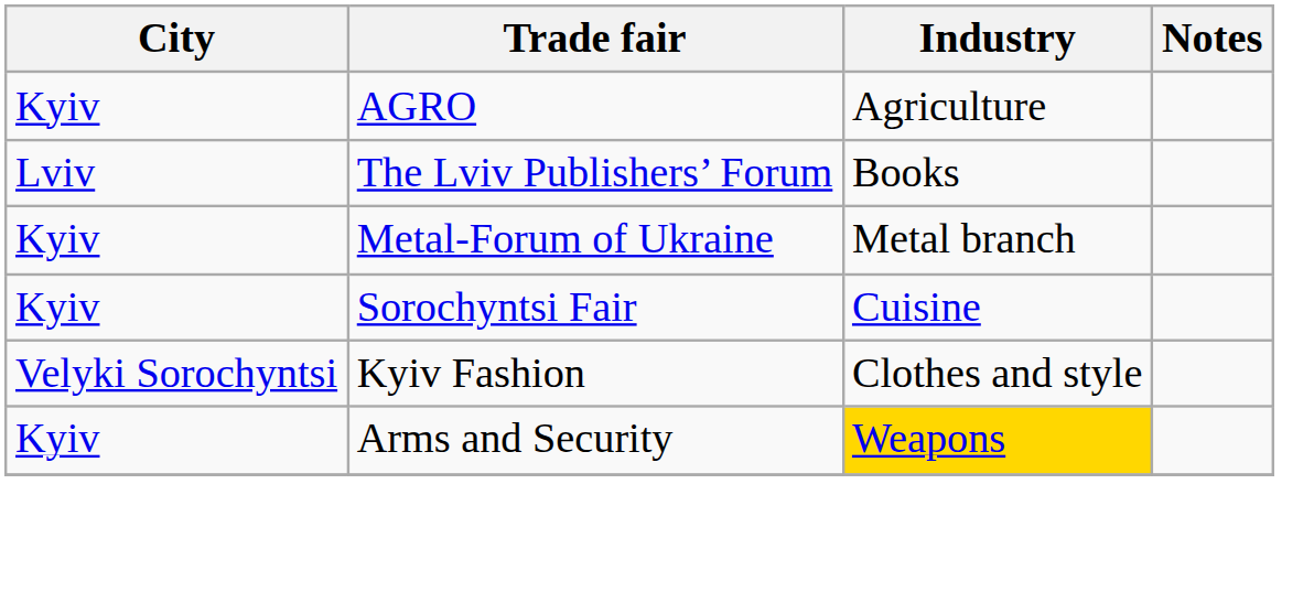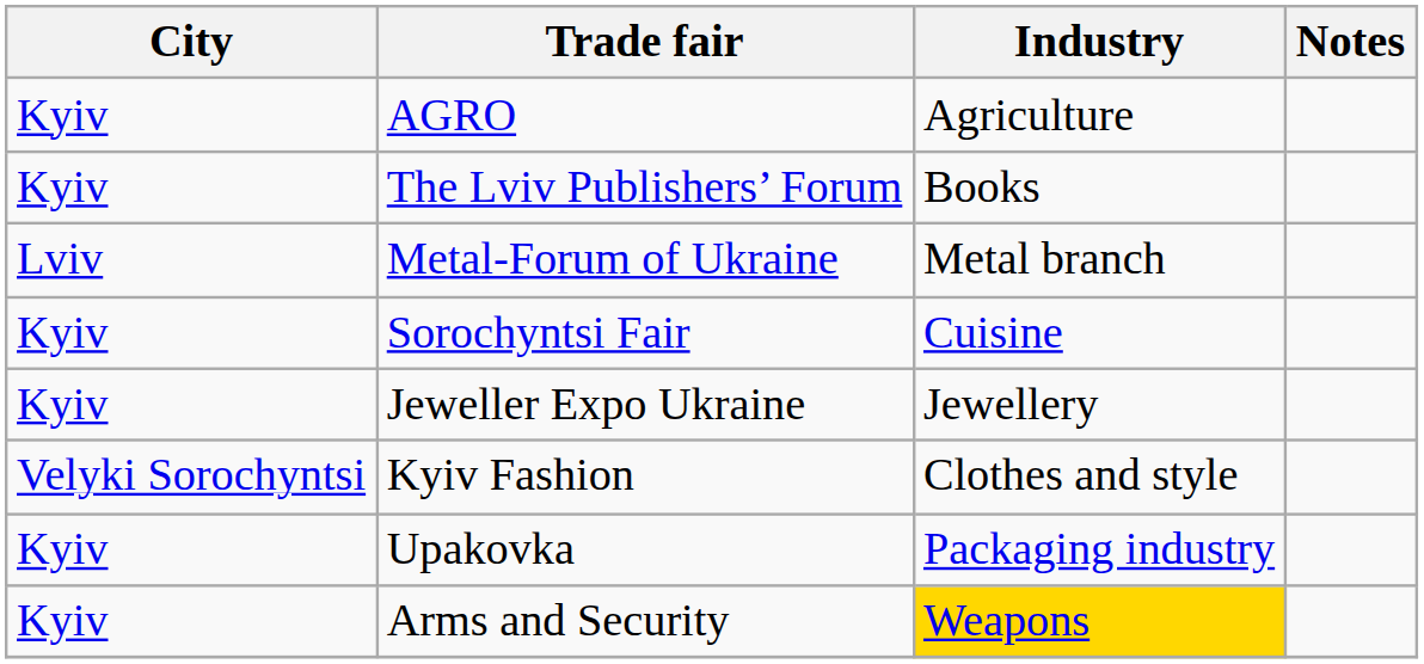 <table class="wikitable">
 <tr>
 <th valign=bottom>City</th>
 <th valign=bottom>Trade fair</th>
 <th valign=bottom>Industry</th>
 <th valign=bottom>Notes</th>
 </tr>
 <tr>
 <td><a href='#'>Kyiv</a></td>
 <td><a href='#'>AGRO</a></td>
 <td>Agriculture</td>
 <td></td>
 </tr>
 <tr>
-<td><a href='#'>Lviv</a></td>
+<td><a href='#'>Kyiv</a></td>
 <td><a href='#'>The Lviv Publishers’ Forum</a></td>
 <td>Books</td>
 <td></td>
 </tr>
 <tr>
-<td><a href='#'>Kyiv</a></td>
+<td><a href='#'>Lviv</a></td>
 <td><a href='#'>Metal-Forum of Ukraine</a></td>
 <td>Metal branch</td>
 <td></td>
 </tr>
 <tr>
 <td><a href='#'>Kyiv</a></td>
 <td><a href='#'>Sorochyntsi Fair</a></td>
 <td><a href='#'>Cuisine</a></td>
 <td></td>
 </tr>
 <tr>
+<td><a href='#'>Kyiv</a></td>
+<td>Jeweller Expo Ukraine</td>
+<td>Jewellery</td>
+<td></td>
+</tr>
+<tr>
 <td><a href='#'>Velyki Sorochyntsi</a></td>
 <td>Kyiv Fashion</td>
 <td>Clothes and style</td>
+<td></td>
+</tr>
+<tr>
+<td><a href='#'>Kyiv</a></td>
+<td>Upakovka</td>
+<td><a href='#'>Packaging industry</a></td>
 <td></td>
 </tr>
 <tr>
 <td><a href='#'>Kyiv</a></td>
 <td>Arms and Security</td>
 <td style="background: gold;"><a href='#'>Weapons</a></td>
 <td></td>
 </tr>
 <tr>
 </tr>
 </table>
